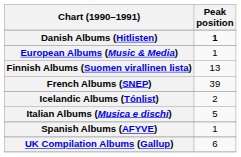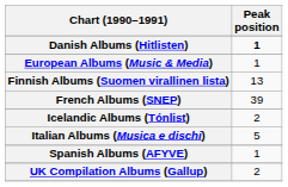 <table class="wikitable sortable plainrowheaders" style="text-align:center">
 <tr>
 <th scope="col">Chart (1990–1991)</th>
 <th scope="col">Peak<br>position</th>
 </tr>
 <tr>
 </tr>
 <tr>
 </tr>
 <tr>
 </tr>
 <tr>
 <th scope="row">Danish Albums (<a href='#'>Hitlisten</a>)</th>
 <td><strong>1</strong></td>
 </tr>
 <tr>
 </tr>
 <tr>
 <th scope="row"><a href='#'>European Albums</a> (<em><a href='#'>Music & Media</a></em>)</th>
 <td>1</td>
 </tr>
 <tr>
 <th scope="row">Finnish Albums (<a href='#'>Suomen virallinen lista</a>)</th>
 <td>13</td>
 </tr>
 <tr>
 <th scope="row">French Albums (<a href='#'>SNEP</a>)</th>
 <td>39</td>
 </tr>
 <tr>
 </tr>
 <tr>
 <th scope="row">Icelandic Albums (<a href='#'>Tónlist</a>)</th>
 <td>2</td>
 </tr>
 <tr>
 <th scope="row">Italian Albums (<em><a href='#'>Musica e dischi</a></em>)</th>
 <td>5</td>
 </tr>
 <tr>
 </tr>
 <tr>
 </tr>
 <tr>
 <th scope="row">Spanish Albums (<a href='#'>AFYVE</a>)</th>
 <td>1</td>
 </tr>
 <tr>
 </tr>
 <tr>
 </tr>
 <tr>
 <th scope="row"><a href='#'>UK Compilation Albums</a> (<a href='#'>Gallup</a>)</th>
-<td>6</td>
+<td>2</td>
 </tr>
 <tr>
 </tr>
 </table>
